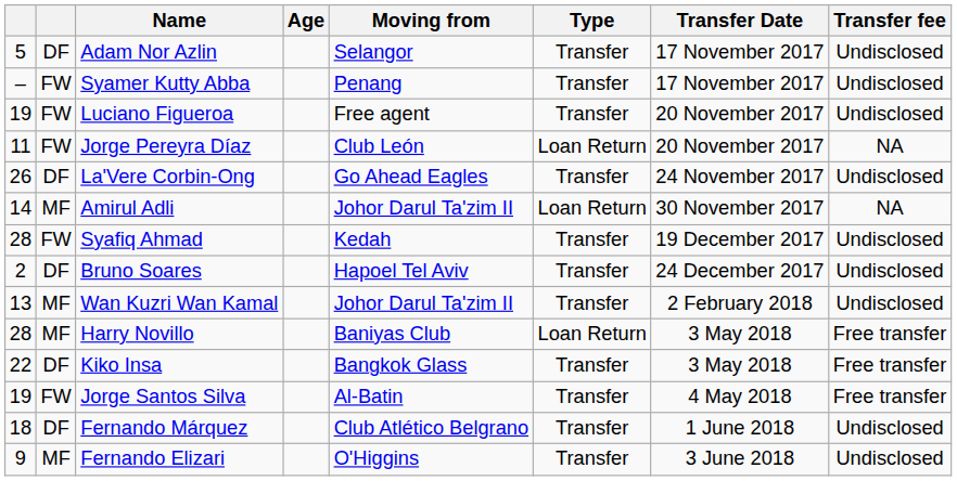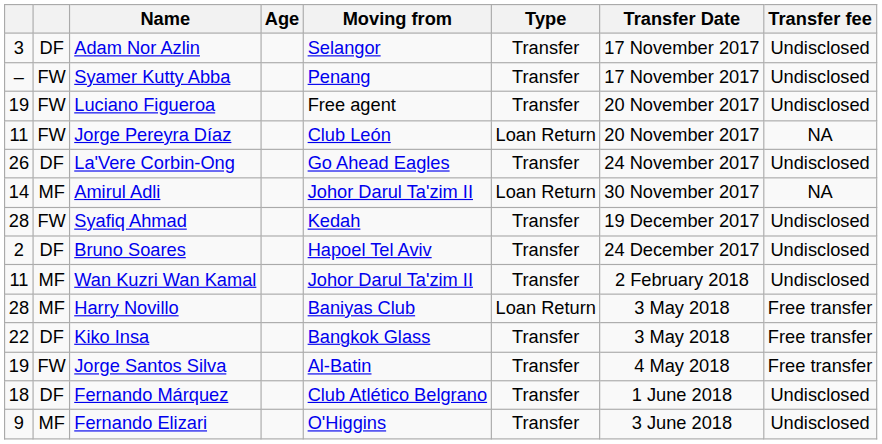 <table class="wikitable" Style="text-align: center;font-size:100%">
 <tr>
 <th></th>
 <th></th>
 <th>Name</th>
 <th>Age</th>
 <th>Moving from</th>
 <th>Type</th>
 <th>Transfer Date</th>
 <th>Transfer fee</th>
 </tr>
 <tr>
-<td>5</td>
+<td>3</td>
 <td>DF</td>
 <td align=left> <a href='#'>Adam Nor Azlin</a></td>
 <td></td>
 <td align=left> <a href='#'>Selangor</a></td>
 <td>Transfer</td>
 <td>17 November 2017</td>
 <td>Undisclosed</td>
 </tr>
 <tr>
 <td>–</td>
 <td>FW</td>
 <td align=left> <a href='#'>Syamer Kutty Abba</a></td>
 <td></td>
 <td align=left> <a href='#'>Penang</a></td>
 <td>Transfer</td>
 <td>17 November 2017</td>
 <td>Undisclosed</td>
 </tr>
 <tr>
 <td>19</td>
 <td>FW</td>
 <td align=left> <a href='#'>Luciano Figueroa</a></td>
 <td></td>
 <td align=left>Free agent</td>
 <td>Transfer</td>
 <td>20 November 2017</td>
 <td>Undisclosed</td>
 </tr>
 <tr>
 <td>11</td>
 <td>FW</td>
 <td align=left> <a href='#'>Jorge Pereyra Díaz</a></td>
 <td></td>
 <td align=left> <a href='#'>Club León</a></td>
 <td>Loan Return</td>
 <td>20 November 2017</td>
 <td>NA</td>
 </tr>
 <tr>
 <td>26</td>
 <td>DF</td>
 <td align=left>  <a href='#'>La'Vere Corbin-Ong</a></td>
 <td></td>
 <td align=left> <a href='#'>Go Ahead Eagles</a></td>
 <td>Transfer</td>
 <td>24 November 2017</td>
 <td>Undisclosed</td>
 </tr>
 <tr>
 <td>14</td>
 <td>MF</td>
 <td align=left> <a href='#'>Amirul Adli</a></td>
 <td></td>
 <td align=left> <a href='#'>Johor Darul Ta'zim II</a></td>
 <td>Loan Return</td>
 <td>30 November 2017</td>
 <td>NA</td>
 </tr>
 <tr>
 <td>28</td>
 <td>FW</td>
 <td align=left> <a href='#'>Syafiq Ahmad</a></td>
 <td></td>
 <td align=left> <a href='#'>Kedah</a></td>
 <td>Transfer</td>
 <td>19 December 2017</td>
 <td>Undisclosed </td>
 </tr>
 <tr>
 <td>2</td>
 <td>DF</td>
 <td align=left> <a href='#'>Bruno Soares</a></td>
 <td></td>
 <td align=left> <a href='#'>Hapoel Tel Aviv</a></td>
 <td>Transfer</td>
 <td>24 December 2017</td>
 <td>Undisclosed </td>
 </tr>
 <tr>
-<td>13</td>
+<td>11</td>
 <td>MF</td>
 <td align=left>  <a href='#'>Wan Kuzri Wan Kamal</a></td>
 <td></td>
 <td align=left> <a href='#'>Johor Darul Ta'zim II</a></td>
 <td>Transfer</td>
 <td>2 February 2018</td>
 <td>Undisclosed</td>
 </tr>
 <tr>
 <td>28</td>
 <td>MF</td>
 <td align=left> <a href='#'>Harry Novillo</a></td>
 <td></td>
 <td align=left> <a href='#'>Baniyas Club</a></td>
 <td>Loan Return</td>
 <td>3 May 2018</td>
 <td>Free transfer</td>
 </tr>
 <tr>
 <td>22</td>
 <td>DF</td>
 <td align=left>  <a href='#'>Kiko Insa</a></td>
 <td></td>
 <td align=left> <a href='#'>Bangkok Glass</a></td>
 <td>Transfer</td>
 <td>3 May 2018</td>
 <td>Free transfer</td>
 </tr>
 <tr>
 <td>19</td>
 <td>FW</td>
 <td align=left> <a href='#'>Jorge Santos Silva</a></td>
 <td></td>
 <td align=left> <a href='#'>Al-Batin</a></td>
 <td>Transfer</td>
 <td>4 May 2018</td>
 <td>Free transfer</td>
 </tr>
 <tr>
 <td>18</td>
 <td>DF</td>
 <td align=left> <a href='#'>Fernando Márquez</a></td>
 <td></td>
 <td align=left> <a href='#'>Club Atlético Belgrano</a></td>
 <td>Transfer</td>
 <td>1 June 2018</td>
 <td>Undisclosed</td>
 </tr>
 <tr>
 <td>9</td>
 <td>MF</td>
 <td align=left> <a href='#'>Fernando Elizari</a></td>
 <td></td>
 <td align=left> <a href='#'>O'Higgins</a></td>
 <td>Transfer</td>
 <td>3 June 2018</td>
 <td>Undisclosed</td>
 </tr>
 </table>
